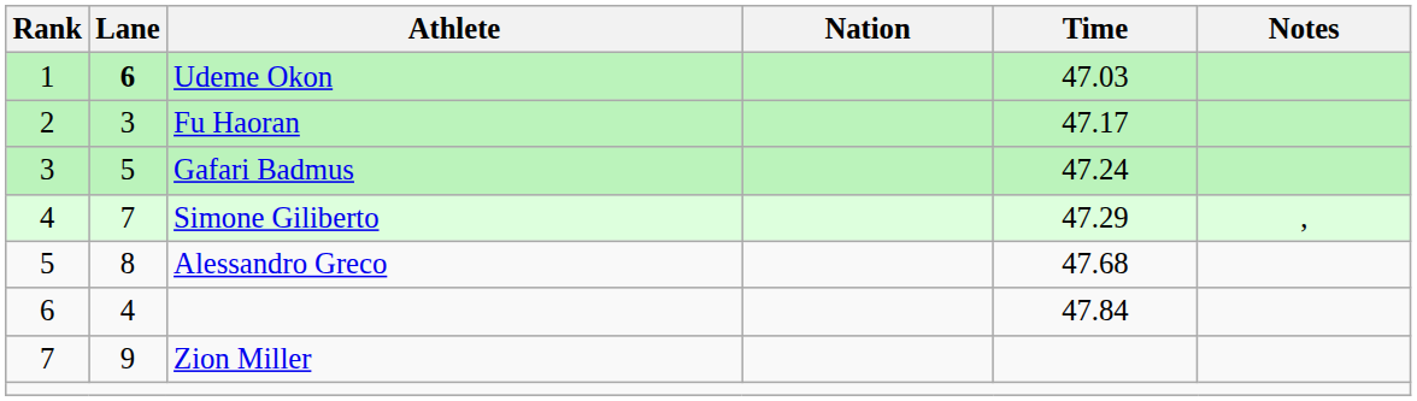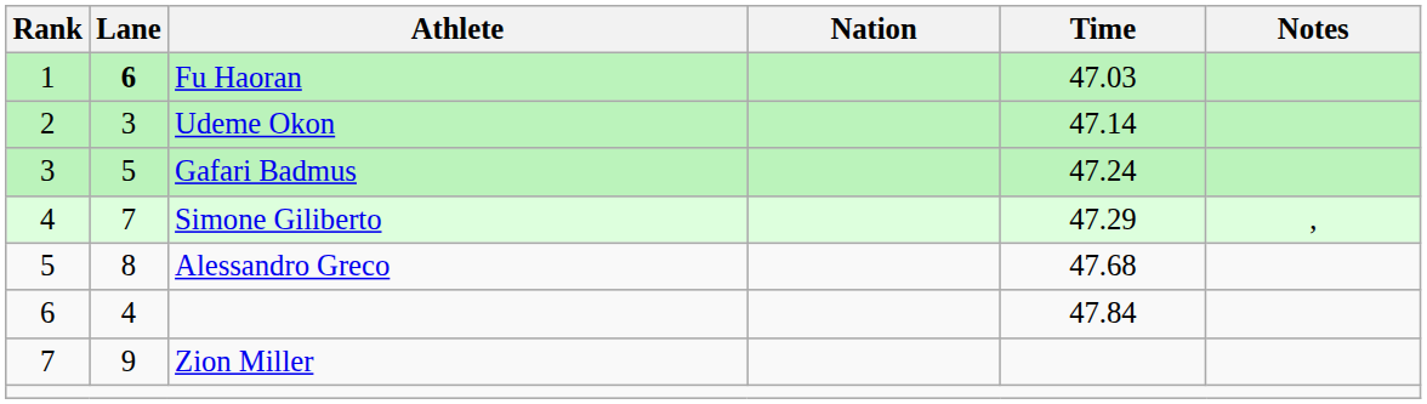 <table class="wikitable sortable" style="text-align:center;width: 60%;">
 <tr>
 <th scope="col" style="width: 10px;">Rank</th>
 <th scope="col" style="width: 10px;">Lane</th>
 <th scope="col">Athlete</th>
 <th scope="col">Nation</th>
 <th scope="col">Time</th>
 <th scope="col">Notes</th>
 </tr>
 <tr bgcolor=bbf3bb>
 <td>1</td>
 <td><strong>6</strong></td>
-<td align=left><a href='#'>Udeme Okon</a></td>
+<td align=left><a href='#'>Fu Haoran</a></td>
 <td align=left></td>
 <td>47.03</td>
 <td></td>
 </tr>
 <tr bgcolor=bbf3bb>
 <td>2</td>
 <td>3</td>
-<td align=left><a href='#'>Fu Haoran</a></td>
+<td align=left><a href='#'>Udeme Okon</a></td>
 <td align=left></td>
-<td>47.17</td>
+<td>47.14</td>
 <td></td>
 </tr>
 <tr bgcolor=bbf3bb>
 <td>3</td>
 <td>5</td>
 <td align=left><a href='#'>Gafari Badmus</a></td>
 <td align=left></td>
 <td>47.24</td>
 <td></td>
 </tr>
 <tr bgcolor=ddffdd>
 <td>4</td>
 <td>7</td>
 <td align=left><a href='#'>Simone Giliberto</a></td>
 <td align=left></td>
 <td>47.29</td>
 <td>, </td>
 </tr>
 <tr>
 <td>5</td>
 <td>8</td>
 <td align=left><a href='#'>Alessandro Greco</a></td>
 <td align=left></td>
 <td>47.68</td>
 <td></td>
 </tr>
 <tr>
 <td>6</td>
 <td>4</td>
 <td align=left></td>
 <td align=left></td>
 <td>47.84</td>
 <td></td>
 </tr>
 <tr>
 <td>7</td>
 <td>9</td>
 <td align=left><a href='#'>Zion Miller</a></td>
 <td align=left></td>
 <td></td>
 <td></td>
 </tr>
 <tr class="sortbottom">
 <td colspan="6"></td>
 </tr>
 </table>
